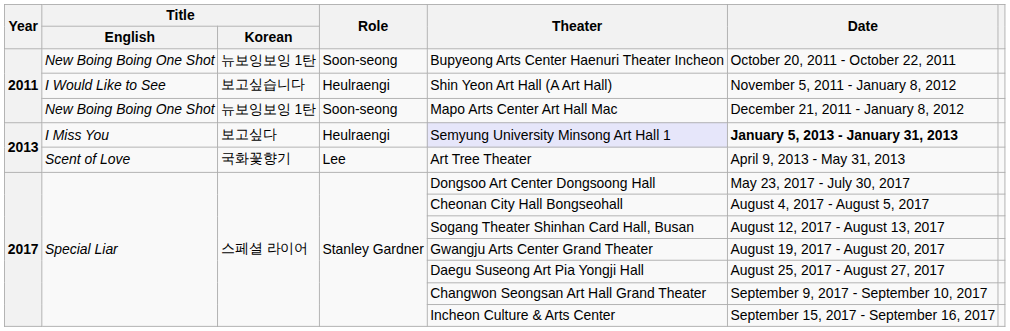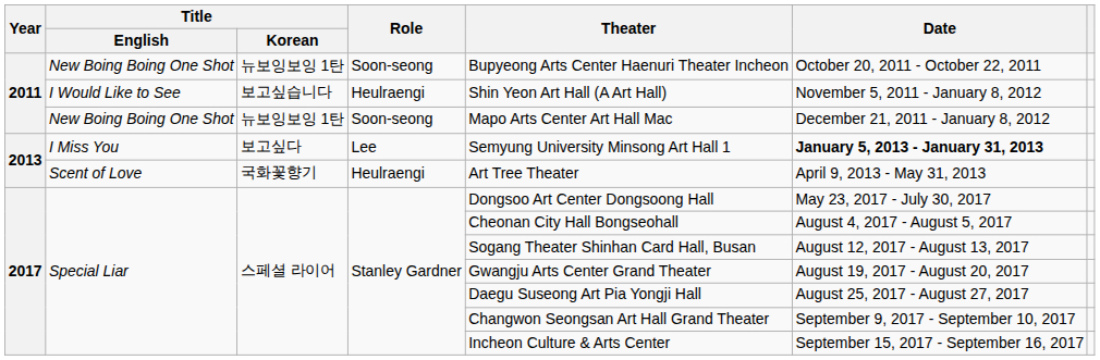 <table class="wikitable sortable plainrowheaders">
 <tr>
 <th rowspan="2" scope="col">Year</th>
 <th colspan="2" scope="col">Title</th>
 <th rowspan="2" scope="col">Role</th>
 <th rowspan="2" scope="col">Theater</th>
 <th rowspan="2" scope="col" class="sortable">Date</th>
 <th rowspan="2" scope="col" class="unsortable"></th>
 </tr>
 <tr>
 <th>English</th>
 <th>Korean</th>
 </tr>
 <tr>
 <th rowspan="3" scope="row">2011</th>
 <td><em>New Boing Boing One Shot</em></td>
 <td>뉴보잉보잉 1탄</td>
 <td>Soon-seong</td>
 <td>Bupyeong Arts Center Haenuri Theater Incheon</td>
 <td>October 20, 2011 - October 22, 2011</td>
 <td></td>
 </tr>
 <tr>
 <td><em>I Would Like to See</em></td>
 <td>보고싶습니다</td>
 <td>Heulraengi</td>
 <td>Shin Yeon Art Hall (A Art Hall)</td>
 <td>November 5, 2011 - January 8, 2012</td>
 <td></td>
 </tr>
 <tr>
 <td><em>New Boing Boing One Shot</em></td>
 <td>뉴보잉보잉 1탄</td>
 <td>Soon-seong</td>
 <td>Mapo Arts Center Art Hall Mac</td>
 <td>December 21, 2011 - January 8, 2012</td>
 <td></td>
 </tr>
 <tr>
 <th rowspan="2" scope="row">2013</th>
 <td><em>I Miss You</em></td>
 <td>보고싶다</td>
-<td>Heulraengi</td>
-<td style="background: lavender;">Semyung University Minsong Art Hall 1</td>
+<td>Lee</td>
+<td>Semyung University Minsong Art Hall 1</td>
 <td><strong>January 5, 2013 - January 31, 2013</strong></td>
 <td></td>
 </tr>
 <tr>
 <td><em>Scent of Love</em></td>
 <td>국화꽃향기</td>
-<td>Lee</td>
+<td>Heulraengi</td>
 <td>Art Tree Theater</td>
 <td>April 9, 2013 - May 31, 2013</td>
 <td></td>
 </tr>
 <tr>
 <th rowspan="7" scope="row">2017</th>
 <td rowspan="7"><em>Special Liar</em></td>
 <td rowspan="7">스페셜 라이어</td>
 <td rowspan="7">Stanley Gardner</td>
 <td>Dongsoo Art Center Dongsoong Hall</td>
 <td>May 23, 2017 - July 30, 2017</td>
 <td></td>
 </tr>
 <tr>
 <td>Cheonan City Hall Bongseohall</td>
 <td>August 4, 2017 - August 5, 2017</td>
 <td></td>
 </tr>
 <tr>
 <td>Sogang Theater Shinhan Card Hall, Busan</td>
 <td>August 12, 2017 - August 13, 2017</td>
 <td></td>
 </tr>
 <tr>
 <td>Gwangju Arts Center Grand Theater</td>
 <td>August 19, 2017 - August 20, 2017</td>
 <td></td>
 </tr>
 <tr>
 <td>Daegu Suseong Art Pia Yongji Hall</td>
 <td>August 25, 2017 - August 27, 2017</td>
 <td></td>
 </tr>
 <tr>
 <td>Changwon Seongsan Art Hall Grand Theater</td>
 <td>September 9, 2017 - September 10, 2017</td>
 <td></td>
 </tr>
 <tr>
 <td>Incheon Culture & Arts Center</td>
 <td>September 15, 2017 - September 16, 2017</td>
 <td></td>
 </tr>
 </table>
